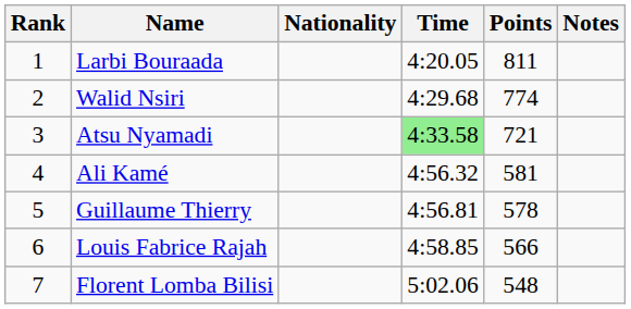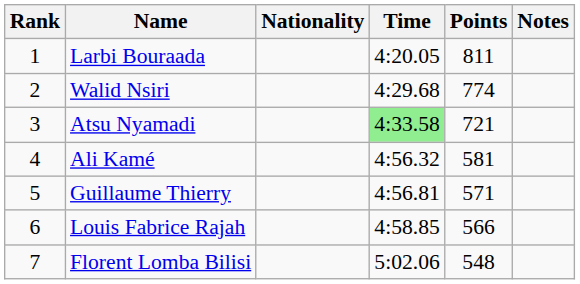 <table class="wikitable sortable" style="text-align:center">
 <tr>
 <th>Rank</th>
 <th>Name</th>
 <th>Nationality</th>
 <th>Time</th>
 <th>Points</th>
 <th>Notes</th>
 </tr>
 <tr>
 <td>1</td>
 <td align="left"><a href='#'>Larbi Bouraada</a></td>
 <td align=left></td>
 <td>4:20.05</td>
 <td>811</td>
 <td></td>
 </tr>
 <tr>
 <td>2</td>
 <td align="left"><a href='#'>Walid Nsiri</a></td>
 <td align=left></td>
 <td>4:29.68</td>
 <td>774</td>
 <td></td>
 </tr>
 <tr>
 <td>3</td>
 <td align="left"><a href='#'>Atsu Nyamadi</a></td>
 <td align=left></td>
 <td style="background: lightgreen;">4:33.58</td>
 <td>721</td>
 <td></td>
 </tr>
 <tr>
 <td>4</td>
 <td align="left"><a href='#'>Ali Kamé</a></td>
 <td align=left></td>
 <td>4:56.32</td>
 <td>581</td>
 <td></td>
 </tr>
 <tr>
 <td>5</td>
 <td align="left"><a href='#'>Guillaume Thierry</a></td>
 <td align=left></td>
 <td>4:56.81</td>
-<td>578</td>
+<td>571</td>
 <td></td>
 </tr>
 <tr>
 <td>6</td>
 <td align="left"><a href='#'>Louis Fabrice Rajah</a></td>
 <td align=left></td>
 <td>4:58.85</td>
 <td>566</td>
 <td></td>
 </tr>
 <tr>
 <td>7</td>
 <td align="left"><a href='#'>Florent Lomba Bilisi</a></td>
 <td align=left></td>
 <td>5:02.06</td>
 <td>548</td>
 <td></td>
 </tr>
 </table>
